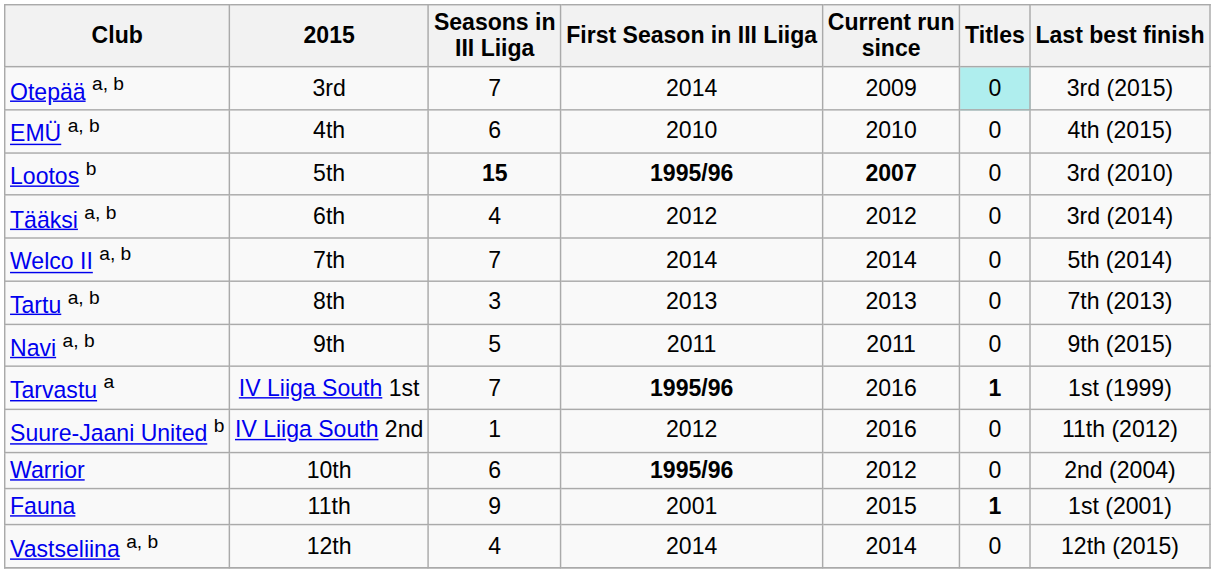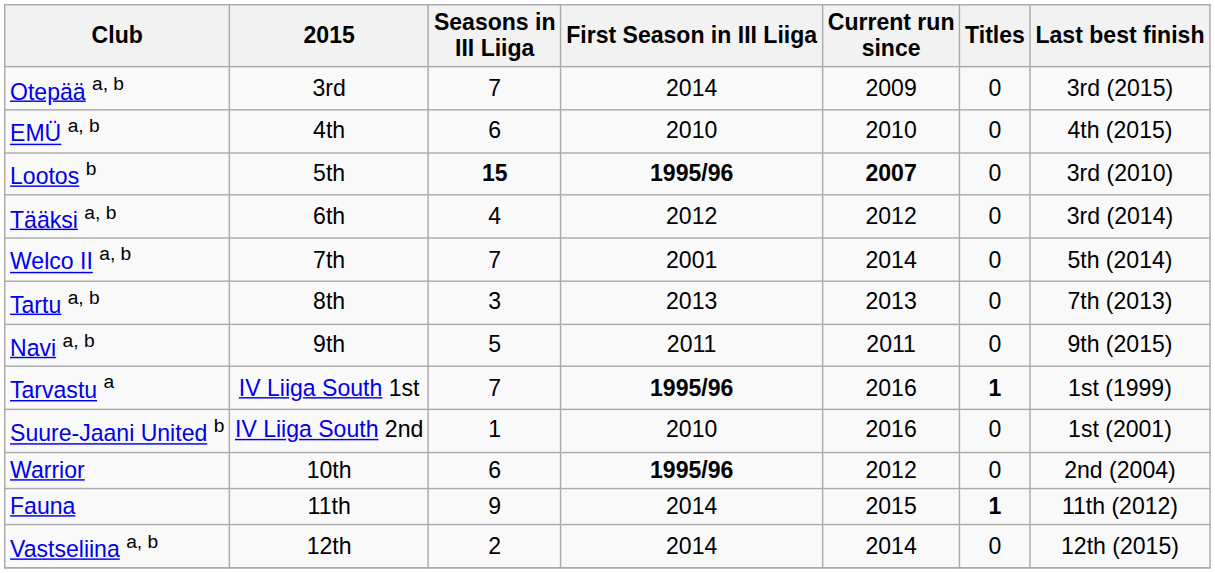 <table class="wikitable sortable" style="text-align:center;">
 <tr>
 <th>Club</th>
 <th>2015</th>
 <th>Seasons in<br>III Liiga</th>
 <th>First Season in III Liiga</th>
 <th>Current run<br>since</th>
 <th>Titles</th>
 <th>Last best finish</th>
 </tr>
 <tr>
 <td style="text-align:left;"><a href='#'>Otepää</a> <sup>a, b</sup></td>
 <td>3rd</td>
 <td>7</td>
 <td>2014</td>
 <td>2009</td>
-<td style="background: paleturquoise;">0</td>
+<td>0</td>
 <td>3rd (2015)</td>
 </tr>
 <tr>
 <td style="text-align:left;"><a href='#'>EMÜ</a> <sup>a, b</sup></td>
 <td>4th</td>
 <td>6</td>
 <td>2010</td>
 <td>2010</td>
 <td>0</td>
 <td>4th (2015)</td>
 </tr>
 <tr>
 <td style="text-align:left;"><a href='#'>Lootos</a> <sup>b</sup></td>
 <td>5th</td>
 <td><strong>15</strong></td>
 <td><strong>1995/96</strong></td>
 <td><strong>2007</strong></td>
 <td>0</td>
 <td>3rd (2010)</td>
 </tr>
 <tr>
 <td style="text-align:left;"><a href='#'>Tääksi</a> <sup>a, b</sup></td>
 <td>6th</td>
 <td>4</td>
 <td>2012</td>
 <td>2012</td>
 <td>0</td>
 <td>3rd (2014)</td>
 </tr>
 <tr>
 <td style="text-align:left;"><a href='#'>Welco II</a> <sup>a, b</sup></td>
 <td>7th</td>
 <td>7</td>
-<td>2014</td>
+<td>2001</td>
 <td>2014</td>
 <td>0</td>
 <td>5th (2014)</td>
 </tr>
 <tr>
 <td style="text-align:left;"><a href='#'>Tartu</a> <sup>a, b</sup></td>
 <td>8th</td>
 <td>3</td>
 <td>2013</td>
 <td>2013</td>
 <td>0</td>
 <td>7th (2013)</td>
 </tr>
 <tr>
 <td style="text-align:left;"><a href='#'>Navi</a> <sup>a, b</sup></td>
 <td>9th</td>
 <td>5</td>
 <td>2011</td>
 <td>2011</td>
 <td>0</td>
 <td>9th (2015)</td>
 </tr>
 <tr>
 <td style="text-align:left;"><a href='#'>Tarvastu</a> <sup>a</sup></td>
 <td><a href='#'>IV Liiga South</a> 1st</td>
 <td>7</td>
 <td><strong>1995/96</strong></td>
 <td>2016</td>
 <td><strong>1</strong></td>
 <td>1st (1999)</td>
 </tr>
 <tr>
 <td style="text-align:left;"><a href='#'>Suure-Jaani United</a> <sup>b</sup></td>
 <td><a href='#'>IV Liiga South</a> 2nd</td>
 <td>1</td>
-<td>2012</td>
+<td>2010</td>
 <td>2016</td>
 <td>0</td>
-<td>11th (2012)</td>
+<td>1st (2001)</td>
 </tr>
 <tr>
 <td style="text-align:left;"><a href='#'>Warrior</a></td>
 <td>10th</td>
 <td>6</td>
 <td><strong>1995/96</strong></td>
 <td>2012</td>
 <td>0</td>
 <td>2nd (2004)</td>
 </tr>
 <tr>
 <td style="text-align:left;"><a href='#'>Fauna</a></td>
 <td>11th</td>
 <td>9</td>
-<td>2001</td>
+<td>2014</td>
 <td>2015</td>
 <td><strong>1</strong></td>
-<td>1st (2001)</td>
+<td>11th (2012)</td>
 </tr>
 <tr>
 <td style="text-align:left;"><a href='#'>Vastseliina</a> <sup>a, b</sup></td>
 <td>12th</td>
-<td>4</td>
+<td>2</td>
 <td>2014</td>
 <td>2014</td>
 <td>0</td>
 <td>12th (2015)</td>
 </tr>
 <tr>
 </tr>
 </table>
